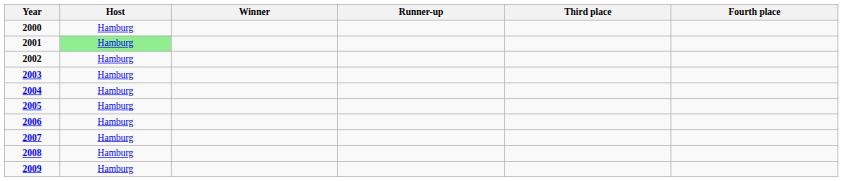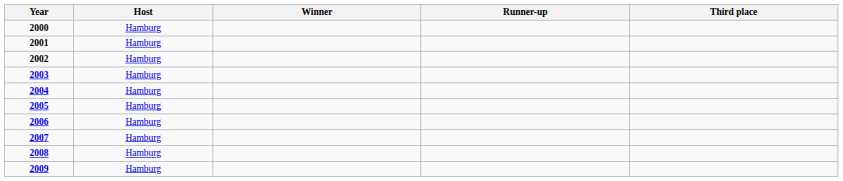 <table class="wikitable" style="font-size:90%; width: 100%; text-align: center;">
 <tr>
 <th width=5%>Year</th>
 <th width=10%>Host</th>
 <th width=15%>Winner</th>
 <th width=15%>Runner-up</th>
 <th width=15%>Third place</th>
-<th width=15%>Fourth place</th>
 </tr>
 <tr>
 <td><strong>2000</strong></td>
 <td><a href='#'>Hamburg</a></td>
 <td><strong></strong></td>
 <td></td>
 <td></td>
-<td></td>
 </tr>
 <tr>
 <td><strong>2001</strong></td>
-<td style="background: lightgreen;"><a href='#'>Hamburg</a></td>
+<td><a href='#'>Hamburg</a></td>
 <td><strong></strong></td>
-<td></td>
 <td></td>
 <td></td>
 </tr>
 <tr>
 <td><strong>2002</strong></td>
 <td><a href='#'>Hamburg</a></td>
 <td><strong></strong></td>
 <td></td>
 <td></td>
-<td></td>
 </tr>
 <tr>
 <td><strong><a href='#'>2003</a></strong></td>
 <td><a href='#'>Hamburg</a></td>
 <td><strong></strong></td>
-<td></td>
 <td></td>
 <td></td>
 </tr>
 <tr>
 <td><strong><a href='#'>2004</a></strong></td>
 <td><a href='#'>Hamburg</a></td>
 <td><strong></strong></td>
 <td></td>
 <td></td>
-<td></td>
 </tr>
 <tr>
 <td><strong><a href='#'>2005</a></strong></td>
 <td><a href='#'>Hamburg</a></td>
 <td><strong></strong></td>
-<td></td>
 <td></td>
 <td></td>
 </tr>
 <tr>
 <td><strong><a href='#'>2006</a></strong></td>
 <td><a href='#'>Hamburg</a></td>
 <td><strong></strong></td>
 <td></td>
 <td></td>
-<td></td>
 </tr>
 <tr>
 <td><strong><a href='#'>2007</a></strong></td>
 <td><a href='#'>Hamburg</a></td>
 <td><strong></strong></td>
-<td></td>
 <td></td>
 <td></td>
 </tr>
 <tr>
 <td><strong><a href='#'>2008</a></strong></td>
 <td><a href='#'>Hamburg</a></td>
 <td><strong></strong></td>
 <td></td>
 <td></td>
-<td></td>
 </tr>
 <tr>
 <td><strong><a href='#'>2009</a></strong></td>
 <td><a href='#'>Hamburg</a></td>
 <td><strong></strong></td>
 <td></td>
 <td></td>
-<td></td>
 </tr>
 </table>
